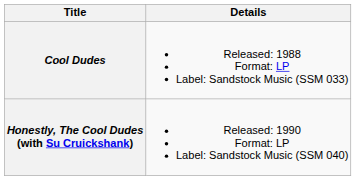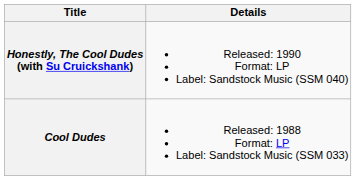 <table class="wikitable plainrowheaders" style="text-align:center;" border="1">
 <tr>
 <th>Title</th>
 <th>Details</th>
 </tr>
 <tr>
+<th scope="row"><em>Honestly, The Cool Dudes</em> <br> (with <a href='#'>Su Cruickshank</a>)</th>
+<td><br><ul><li>Released: 1990</li><li>Format: LP</li><li>Label: Sandstock Music (SSM 040)</li></ul></td>
+</tr>
+<tr>
 <th scope="row"><em>Cool Dudes</em></th>
 <td><br><ul><li>Released: 1988</li><li>Format: <a href='#'>LP</a></li><li>Label: Sandstock Music (SSM 033)</li></ul></td>
 </tr>
-<tr>
-<th scope="row"><em>Honestly, The Cool Dudes</em> <br> (with <a href='#'>Su Cruickshank</a>)</th>
-<td><br><ul><li>Released: 1990</li><li>Format: LP</li><li>Label: Sandstock Music (SSM 040)</li></ul></td>
-</tr>
 </table>
